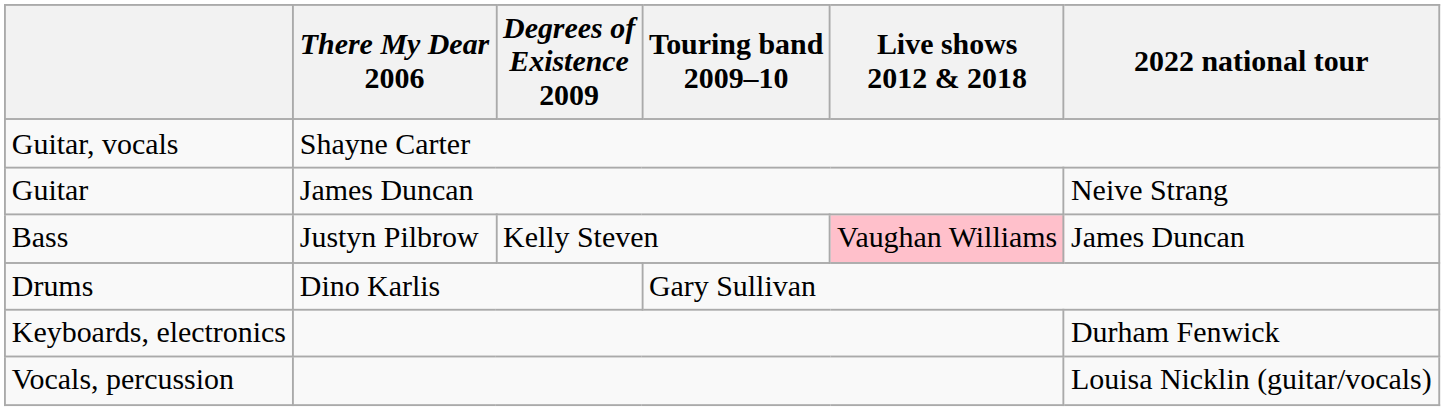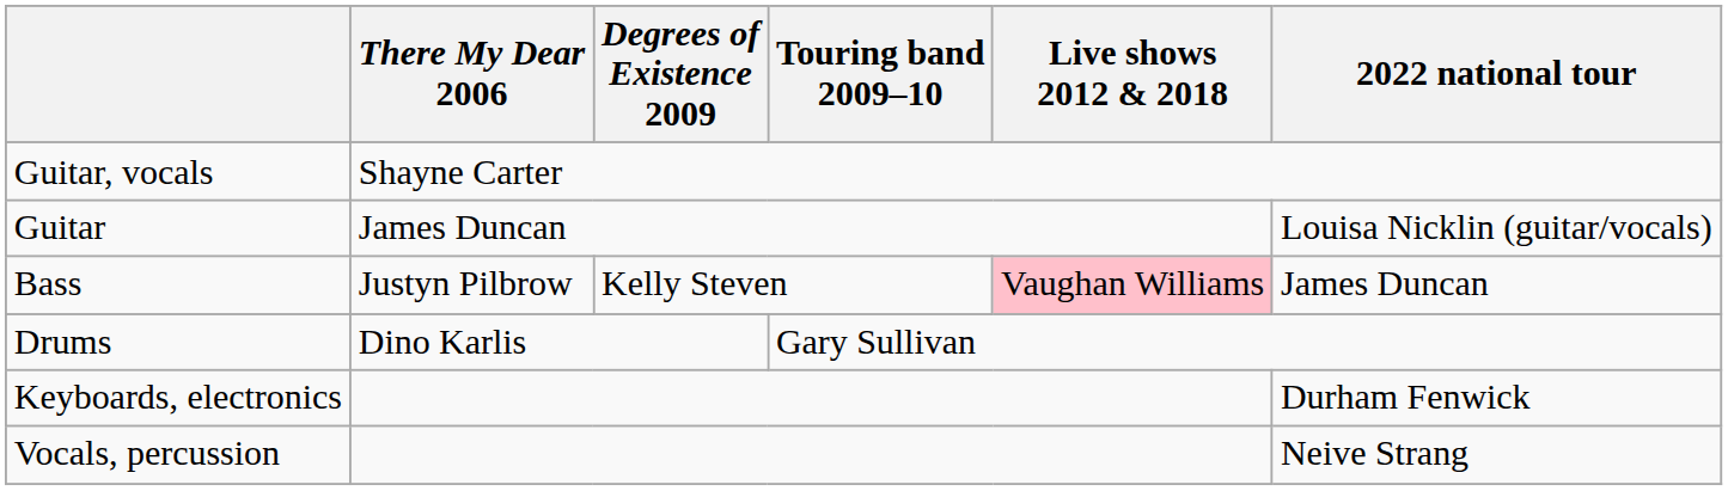 <table class="wikitable plainrowheaders">
 <tr>
 <th></th>
 <th><em>There My Dear</em><br>2006</th>
 <th><em>Degrees of<br>Existence</em><br>2009</th>
 <th>Touring band<br>2009–10</th>
 <th>Live shows<br>2012 & 2018</th>
 <th>2022 national tour</th>
 </tr>
 <tr>
 <td>Guitar, vocals</td>
 <td colspan="5">Shayne Carter</td>
 </tr>
 <tr>
 <td>Guitar</td>
 <td colspan="4">James Duncan</td>
-<td>Neive Strang</td>
+<td>Louisa Nicklin (guitar/vocals)</td>
 </tr>
 <tr>
 <td>Bass</td>
 <td>Justyn Pilbrow</td>
 <td colspan="2">Kelly Steven</td>
 <td style="background: pink;">Vaughan Williams</td>
 <td>James Duncan</td>
 </tr>
 <tr>
 <td>Drums</td>
 <td colspan="2">Dino Karlis</td>
 <td colspan="3">Gary Sullivan</td>
 </tr>
 <tr>
 <td>Keyboards, electronics</td>
 <td colspan="4"></td>
 <td>Durham Fenwick</td>
 </tr>
 <tr>
 <td>Vocals, percussion</td>
 <td colspan="4"></td>
-<td>Louisa Nicklin (guitar/vocals)</td>
+<td>Neive Strang</td>
 </tr>
 </table>
